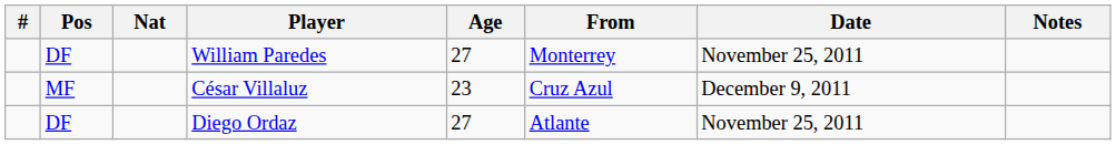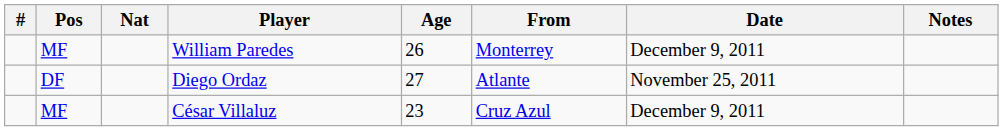 <table class="wikitable" style="width:65%; text-align:center; font-size:95%; text-align:left;">
 <tr>
 <th><strong>#</strong></th>
 <th><strong>Pos</strong></th>
 <th><strong>Nat</strong></th>
 <th><strong>Player</strong></th>
 <th><strong>Age</strong></th>
 <th><strong>From</strong></th>
 <th><strong>Date</strong></th>
 <th><strong>Notes</strong></th>
 </tr>
 <tr>
 <td></td>
+<td><a href='#'>MF</a></td>
+<td></td>
+<td><a href='#'>William Paredes</a></td>
+<td>26</td>
+<td><a href='#'>Monterrey</a></td>
+<td>December 9, 2011</td>
+<td></td>
+</tr>
+<tr>
+<td></td>
 <td><a href='#'>DF</a></td>
 <td></td>
-<td><a href='#'>William Paredes</a></td>
+<td><a href='#'>Diego Ordaz</a></td>
 <td>27</td>
-<td><a href='#'>Monterrey</a></td>
+<td><a href='#'>Atlante</a></td>
 <td>November 25, 2011</td>
 <td></td>
 </tr>
 <tr>
 <td></td>
 <td><a href='#'>MF</a></td>
 <td></td>
 <td><a href='#'>César Villaluz</a></td>
 <td>23</td>
 <td><a href='#'>Cruz Azul</a></td>
 <td>December 9, 2011</td>
 <td></td>
 </tr>
-<tr>
-<td></td>
-<td><a href='#'>DF</a></td>
-<td></td>
-<td><a href='#'>Diego Ordaz</a></td>
-<td>27</td>
-<td><a href='#'>Atlante</a></td>
-<td>November 25, 2011</td>
-<td></td>
-</tr>
 </table>
